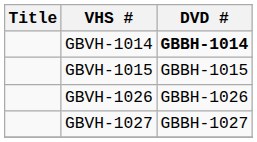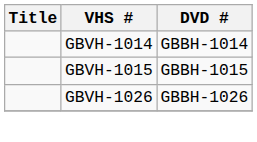 <table class="wikitable" style="text-align:left">
 <tr>
 <th>Title</th>
 <th>VHS #</th>
 <th>DVD #</th>
 </tr>
 <tr>
 <td></td>
 <td>GBVH-1014</td>
-<td><strong>GBBH-1014</strong></td>
+<td>GBBH-1014</td>
 </tr>
 <tr>
 <td></td>
 <td>GBVH-1015</td>
 <td>GBBH-1015</td>
 </tr>
 <tr>
 <td></td>
 <td>GBVH-1026</td>
 <td>GBBH-1026</td>
 </tr>
 <tr>
-<td></td>
-<td>GBVH-1027</td>
-<td>GBBH-1027</td>
-</tr>
-<tr>
 </tr>
 </table>
